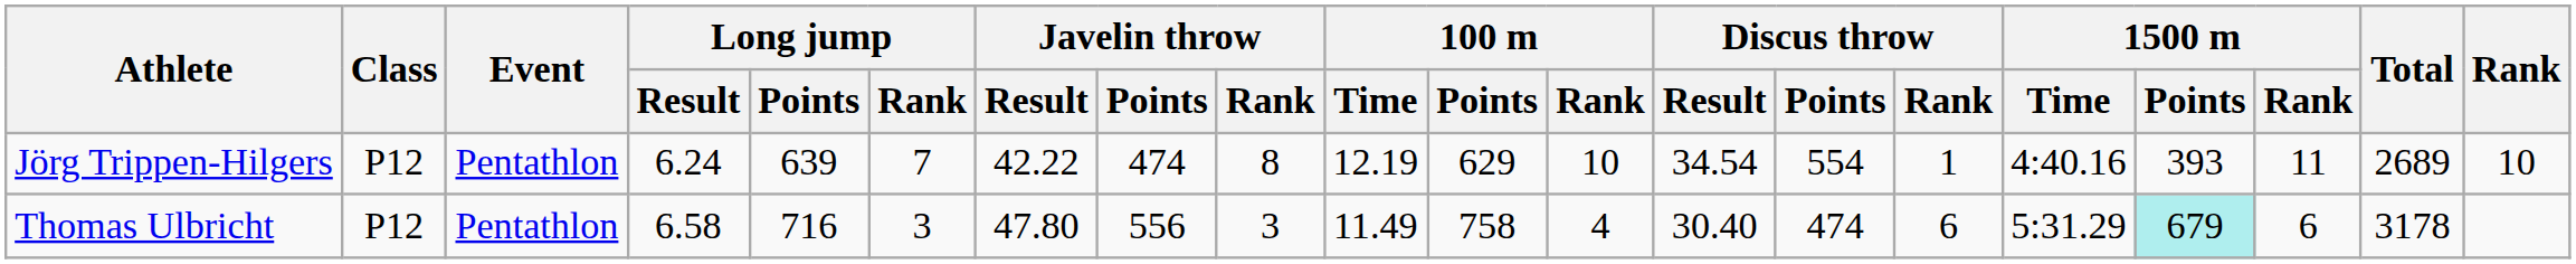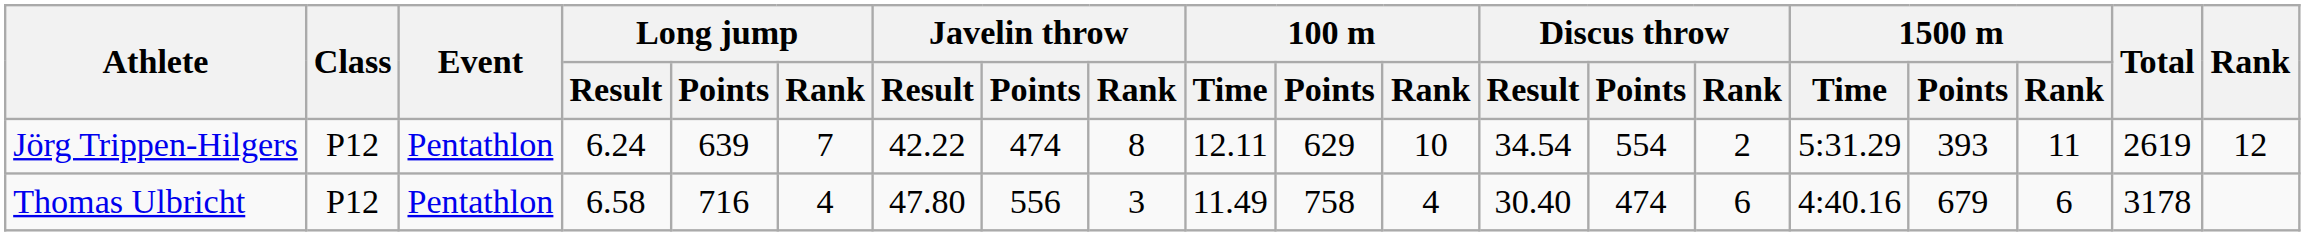 <table class=wikitable style="font-size:90%">
 <tr>
 <th rowspan="2">Athlete</th>
 <th rowspan="2">Class</th>
 <th rowspan="2">Event</th>
 <th colspan="3">Long jump</th>
 <th colspan="3">Javelin throw</th>
 <th colspan="3">100 m</th>
 <th colspan="3">Discus throw</th>
 <th colspan="3">1500 m</th>
 <th rowspan="2">Total</th>
 <th rowspan="2">Rank</th>
 </tr>
 <tr>
 <th>Result</th>
 <th>Points</th>
 <th>Rank</th>
 <th>Result</th>
 <th>Points</th>
 <th>Rank</th>
 <th>Time</th>
 <th>Points</th>
 <th>Rank</th>
 <th>Result</th>
 <th>Points</th>
 <th>Rank</th>
 <th>Time</th>
 <th>Points</th>
 <th>Rank</th>
 </tr>
 <tr>
 <td><a href='#'>Jörg Trippen-Hilgers</a></td>
 <td style="text-align:center;">P12</td>
 <td><a href='#'>Pentathlon</a></td>
 <td style="text-align:center;">6.24</td>
 <td style="text-align:center;">639</td>
 <td style="text-align:center;">7</td>
 <td style="text-align:center;">42.22</td>
 <td style="text-align:center;">474</td>
 <td style="text-align:center;">8</td>
-<td style="text-align:center;">12.19</td>
+<td style="text-align:center;">12.11</td>
 <td style="text-align:center;">629</td>
 <td style="text-align:center;">10</td>
 <td style="text-align:center;">34.54</td>
 <td style="text-align:center;">554</td>
-<td style="text-align:center;">1</td>
-<td style="text-align:center;">4:40.16</td>
+<td style="text-align:center;">2</td>
+<td style="text-align:center;">5:31.29</td>
 <td style="text-align:center;">393</td>
 <td style="text-align:center;">11</td>
-<td style="text-align:center;">2689</td>
-<td style="text-align:center;">10</td>
+<td style="text-align:center;">2619</td>
+<td style="text-align:center;">12</td>
 </tr>
 <tr>
 <td><a href='#'>Thomas Ulbricht</a></td>
 <td style="text-align:center;">P12</td>
 <td><a href='#'>Pentathlon</a></td>
 <td style="text-align:center;">6.58</td>
 <td style="text-align:center;">716</td>
-<td style="text-align:center;">3</td>
+<td style="text-align:center;">4</td>
 <td style="text-align:center;">47.80</td>
 <td style="text-align:center;">556</td>
 <td style="text-align:center;">3</td>
 <td style="text-align:center;">11.49</td>
 <td style="text-align:center;">758</td>
 <td style="text-align:center;">4</td>
 <td style="text-align:center;">30.40</td>
 <td style="text-align:center;">474</td>
 <td style="text-align:center;">6</td>
-<td style="text-align:center;">5:31.29</td>
-<td style="background: paleturquoise; text-align:center;">679</td>
+<td style="text-align:center;">4:40.16</td>
+<td style="text-align:center;">679</td>
 <td style="text-align:center;">6</td>
 <td style="text-align:center;">3178</td>
 <td style="text-align:center;"></td>
 </tr>
 </table>
